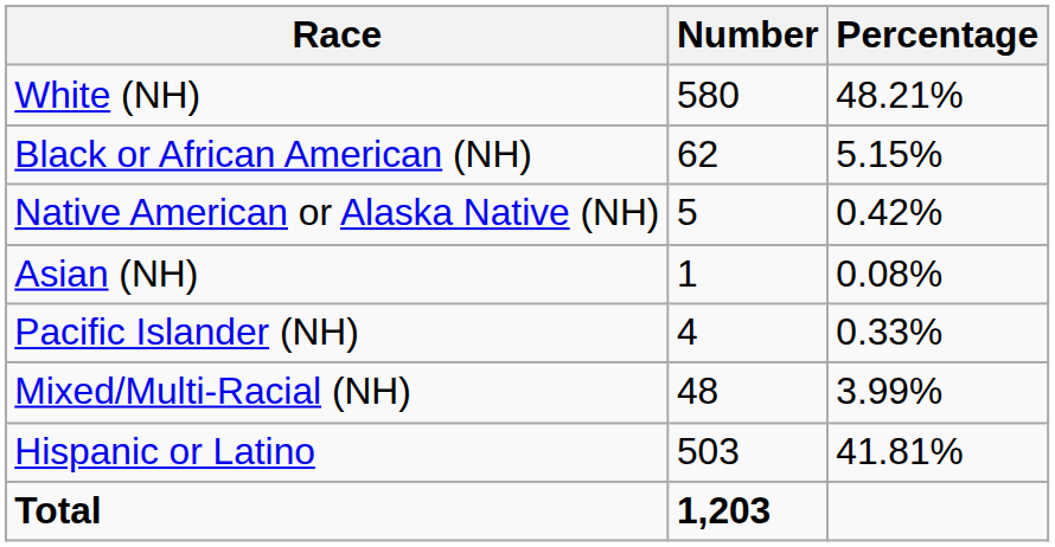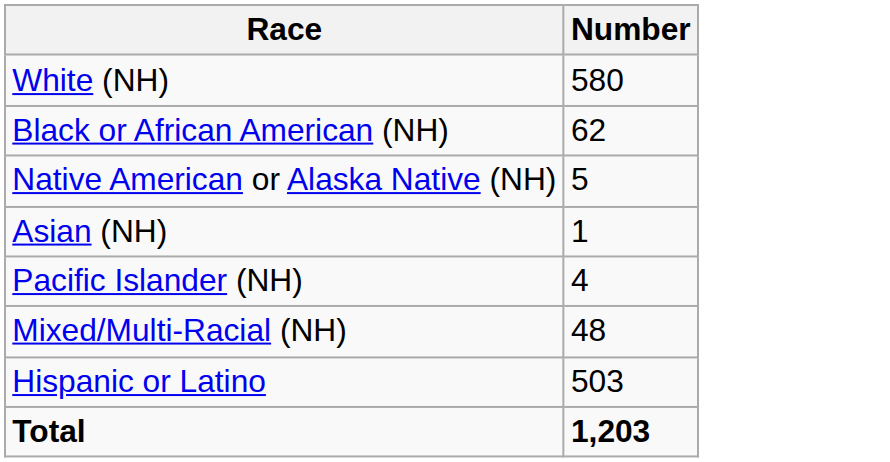 <table class="wikitable">
 <tr>
 <th>Race</th>
 <th>Number</th>
-<th>Percentage</th>
 </tr>
 <tr>
 <td><a href='#'>White</a> (NH)</td>
 <td>580</td>
-<td>48.21%</td>
 </tr>
 <tr>
 <td><a href='#'>Black or African American</a> (NH)</td>
 <td>62</td>
-<td>5.15%</td>
 </tr>
 <tr>
 <td><a href='#'>Native American</a> or <a href='#'>Alaska Native</a> (NH)</td>
 <td>5</td>
-<td>0.42%</td>
 </tr>
 <tr>
 <td><a href='#'>Asian</a> (NH)</td>
 <td>1</td>
-<td>0.08%</td>
 </tr>
 <tr>
 <td><a href='#'>Pacific Islander</a> (NH)</td>
 <td>4</td>
-<td>0.33%</td>
 </tr>
 <tr>
 <td><a href='#'>Mixed/Multi-Racial</a> (NH)</td>
 <td>48</td>
-<td>3.99%</td>
 </tr>
 <tr>
 <td><a href='#'>Hispanic or Latino</a></td>
 <td>503</td>
-<td>41.81%</td>
 </tr>
 <tr>
 <td><strong>Total</strong></td>
 <td><strong>1,203</strong></td>
-<td></td>
 </tr>
 </table>
